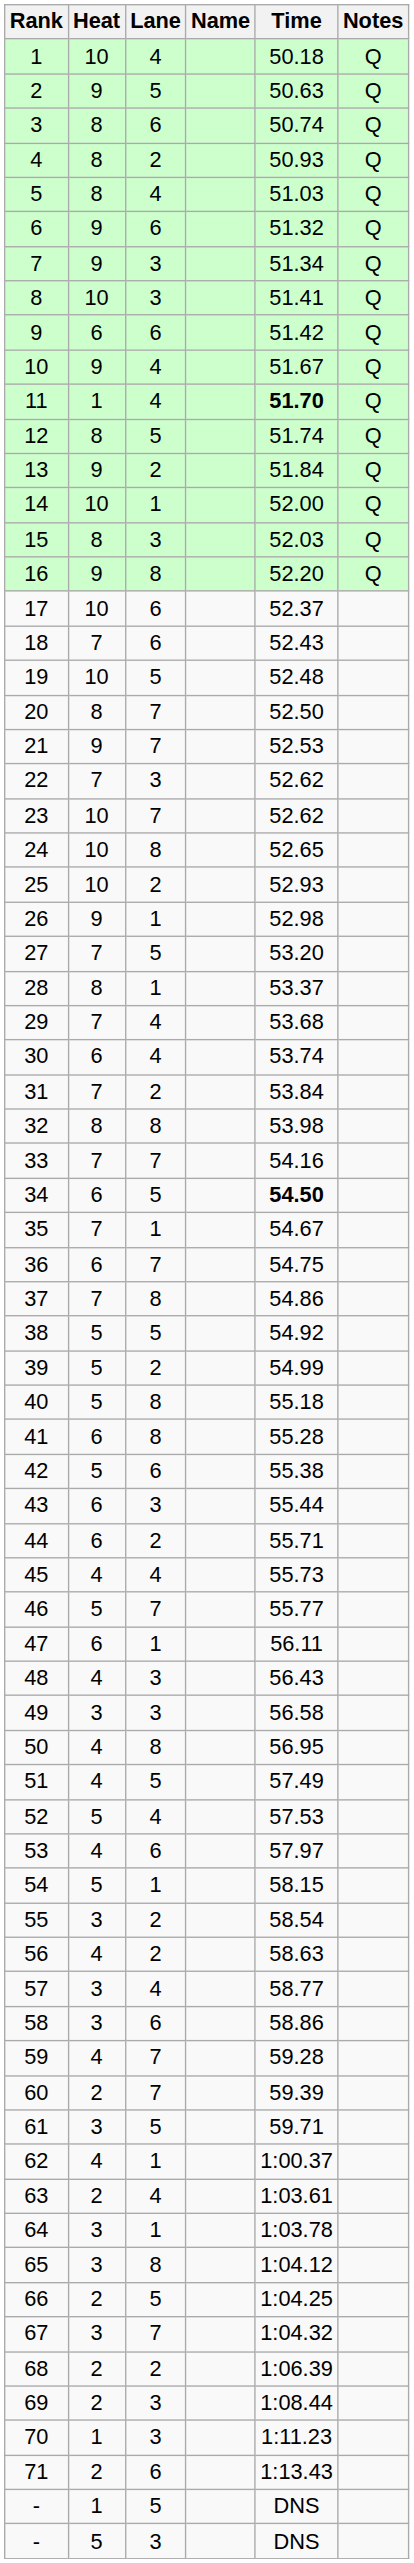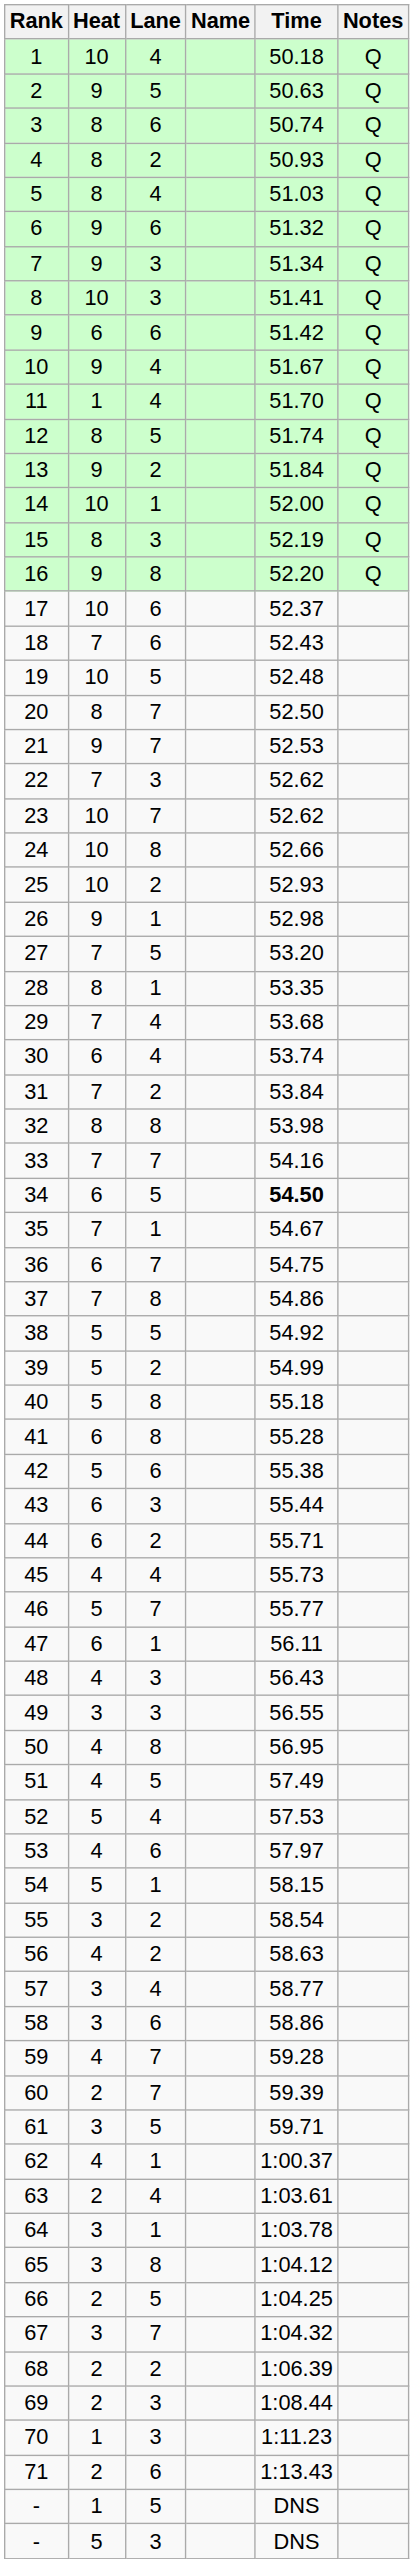 <table class="wikitable sortable" style="text-align:center">
 <tr>
 <th>Rank</th>
 <th>Heat</th>
 <th>Lane</th>
 <th>Name</th>
 <th>Time</th>
 <th>Notes</th>
 </tr>
 <tr bgcolor=ccffcc>
 <td>1</td>
 <td>10</td>
 <td>4</td>
 <td align=left></td>
 <td>50.18</td>
 <td>Q</td>
 </tr>
 <tr bgcolor=ccffcc>
 <td>2</td>
 <td>9</td>
 <td>5</td>
 <td align=left></td>
 <td>50.63</td>
 <td>Q</td>
 </tr>
 <tr bgcolor=ccffcc>
 <td>3</td>
 <td>8</td>
 <td>6</td>
 <td align=left></td>
 <td>50.74</td>
 <td>Q</td>
 </tr>
 <tr bgcolor=ccffcc>
 <td>4</td>
 <td>8</td>
 <td>2</td>
 <td align=left></td>
 <td>50.93</td>
 <td>Q</td>
 </tr>
 <tr bgcolor=ccffcc>
 <td>5</td>
 <td>8</td>
 <td>4</td>
 <td align=left></td>
 <td>51.03</td>
 <td>Q</td>
 </tr>
 <tr bgcolor=ccffcc>
 <td>6</td>
 <td>9</td>
 <td>6</td>
 <td align=left></td>
 <td>51.32</td>
 <td>Q</td>
 </tr>
 <tr bgcolor=ccffcc>
 <td>7</td>
 <td>9</td>
 <td>3</td>
 <td align=left></td>
 <td>51.34</td>
 <td>Q</td>
 </tr>
 <tr bgcolor=ccffcc>
 <td>8</td>
 <td>10</td>
 <td>3</td>
 <td align=left></td>
 <td>51.41</td>
 <td>Q</td>
 </tr>
 <tr bgcolor=ccffcc>
 <td>9</td>
 <td>6</td>
 <td>6</td>
 <td align=left></td>
 <td>51.42</td>
 <td>Q</td>
 </tr>
 <tr bgcolor=ccffcc>
 <td>10</td>
 <td>9</td>
 <td>4</td>
 <td align=left></td>
 <td>51.67</td>
 <td>Q</td>
 </tr>
 <tr bgcolor=ccffcc>
 <td>11</td>
 <td>1</td>
 <td>4</td>
 <td align=left></td>
-<td><strong>51.70</strong></td>
+<td>51.70</td>
 <td>Q</td>
 </tr>
 <tr bgcolor=ccffcc>
 <td>12</td>
 <td>8</td>
 <td>5</td>
 <td align=left></td>
 <td>51.74</td>
 <td>Q</td>
 </tr>
 <tr bgcolor=ccffcc>
 <td>13</td>
 <td>9</td>
 <td>2</td>
 <td align=left></td>
 <td>51.84</td>
 <td>Q</td>
 </tr>
 <tr bgcolor=ccffcc>
 <td>14</td>
 <td>10</td>
 <td>1</td>
 <td align=left></td>
 <td>52.00</td>
 <td>Q</td>
 </tr>
 <tr bgcolor=ccffcc>
 <td>15</td>
 <td>8</td>
 <td>3</td>
 <td align=left></td>
-<td>52.03</td>
+<td>52.19</td>
 <td>Q</td>
 </tr>
 <tr bgcolor=ccffcc>
 <td>16</td>
 <td>9</td>
 <td>8</td>
 <td align=left></td>
 <td>52.20</td>
 <td>Q</td>
 </tr>
 <tr>
 <td>17</td>
 <td>10</td>
 <td>6</td>
 <td align=left></td>
 <td>52.37</td>
 <td></td>
 </tr>
 <tr>
 <td>18</td>
 <td>7</td>
 <td>6</td>
 <td align=left></td>
 <td>52.43</td>
 <td></td>
 </tr>
 <tr>
 <td>19</td>
 <td>10</td>
 <td>5</td>
 <td align=left></td>
 <td>52.48</td>
 <td></td>
 </tr>
 <tr>
 <td>20</td>
 <td>8</td>
 <td>7</td>
 <td align=left></td>
 <td>52.50</td>
 <td></td>
 </tr>
 <tr>
 <td>21</td>
 <td>9</td>
 <td>7</td>
 <td align=left></td>
 <td>52.53</td>
 <td></td>
 </tr>
 <tr>
 <td>22</td>
 <td>7</td>
 <td>3</td>
 <td align=left></td>
 <td>52.62</td>
 <td></td>
 </tr>
 <tr>
 <td>23</td>
 <td>10</td>
 <td>7</td>
 <td align=left></td>
 <td>52.62</td>
 <td></td>
 </tr>
 <tr>
 <td>24</td>
 <td>10</td>
 <td>8</td>
 <td align=left></td>
-<td>52.65</td>
+<td>52.66</td>
 <td></td>
 </tr>
 <tr>
 <td>25</td>
 <td>10</td>
 <td>2</td>
 <td align=left></td>
 <td>52.93</td>
 <td></td>
 </tr>
 <tr>
 <td>26</td>
 <td>9</td>
 <td>1</td>
 <td align=left></td>
 <td>52.98</td>
 <td></td>
 </tr>
 <tr>
 <td>27</td>
 <td>7</td>
 <td>5</td>
 <td align=left></td>
 <td>53.20</td>
 <td></td>
 </tr>
 <tr>
 <td>28</td>
 <td>8</td>
 <td>1</td>
 <td align=left></td>
-<td>53.37</td>
+<td>53.35</td>
 <td></td>
 </tr>
 <tr>
 <td>29</td>
 <td>7</td>
 <td>4</td>
 <td align=left></td>
 <td>53.68</td>
 <td></td>
 </tr>
 <tr>
 <td>30</td>
 <td>6</td>
 <td>4</td>
 <td align=left></td>
 <td>53.74</td>
 <td></td>
 </tr>
 <tr>
 <td>31</td>
 <td>7</td>
 <td>2</td>
 <td align=left></td>
 <td>53.84</td>
 <td></td>
 </tr>
 <tr>
 <td>32</td>
 <td>8</td>
 <td>8</td>
 <td align=left></td>
 <td>53.98</td>
 <td></td>
 </tr>
 <tr>
 <td>33</td>
 <td>7</td>
 <td>7</td>
 <td align=left></td>
 <td>54.16</td>
 <td></td>
 </tr>
 <tr>
 <td>34</td>
 <td>6</td>
 <td>5</td>
 <td align=left></td>
 <td><strong>54.50</strong></td>
 <td></td>
 </tr>
 <tr>
 <td>35</td>
 <td>7</td>
 <td>1</td>
 <td align=left></td>
 <td>54.67</td>
 <td></td>
 </tr>
 <tr>
 <td>36</td>
 <td>6</td>
 <td>7</td>
 <td align=left></td>
 <td>54.75</td>
 <td></td>
 </tr>
 <tr>
 <td>37</td>
 <td>7</td>
 <td>8</td>
 <td align=left></td>
 <td>54.86</td>
 <td></td>
 </tr>
 <tr>
 <td>38</td>
 <td>5</td>
 <td>5</td>
 <td align=left></td>
 <td>54.92</td>
 <td></td>
 </tr>
 <tr>
 <td>39</td>
 <td>5</td>
 <td>2</td>
 <td align=left></td>
 <td>54.99</td>
 <td></td>
 </tr>
 <tr>
 <td>40</td>
 <td>5</td>
 <td>8</td>
 <td align=left></td>
 <td>55.18</td>
 <td></td>
 </tr>
 <tr>
 <td>41</td>
 <td>6</td>
 <td>8</td>
 <td align=left></td>
 <td>55.28</td>
 <td></td>
 </tr>
 <tr>
 <td>42</td>
 <td>5</td>
 <td>6</td>
 <td align=left></td>
 <td>55.38</td>
 <td></td>
 </tr>
 <tr>
 <td>43</td>
 <td>6</td>
 <td>3</td>
 <td align=left></td>
 <td>55.44</td>
 <td></td>
 </tr>
 <tr>
 <td>44</td>
 <td>6</td>
 <td>2</td>
 <td align=left></td>
 <td>55.71</td>
 <td></td>
 </tr>
 <tr>
 <td>45</td>
 <td>4</td>
 <td>4</td>
 <td align=left></td>
 <td>55.73</td>
 <td></td>
 </tr>
 <tr>
 <td>46</td>
 <td>5</td>
 <td>7</td>
 <td align=left></td>
 <td>55.77</td>
 <td></td>
 </tr>
 <tr>
 <td>47</td>
 <td>6</td>
 <td>1</td>
 <td align=left></td>
 <td>56.11</td>
 <td></td>
 </tr>
 <tr>
 <td>48</td>
 <td>4</td>
 <td>3</td>
 <td align=left></td>
 <td>56.43</td>
 <td></td>
 </tr>
 <tr>
 <td>49</td>
 <td>3</td>
 <td>3</td>
 <td align=left></td>
-<td>56.58</td>
+<td>56.55</td>
 <td></td>
 </tr>
 <tr>
 <td>50</td>
 <td>4</td>
 <td>8</td>
 <td align=left></td>
 <td>56.95</td>
 <td></td>
 </tr>
 <tr>
 <td>51</td>
 <td>4</td>
 <td>5</td>
 <td align=left></td>
 <td>57.49</td>
 <td></td>
 </tr>
 <tr>
 <td>52</td>
 <td>5</td>
 <td>4</td>
 <td align=left></td>
 <td>57.53</td>
 <td></td>
 </tr>
 <tr>
 <td>53</td>
 <td>4</td>
 <td>6</td>
 <td align=left></td>
 <td>57.97</td>
 <td></td>
 </tr>
 <tr>
 <td>54</td>
 <td>5</td>
 <td>1</td>
 <td align=left></td>
 <td>58.15</td>
 <td></td>
 </tr>
 <tr>
 <td>55</td>
 <td>3</td>
 <td>2</td>
 <td align=left></td>
 <td>58.54</td>
 <td></td>
 </tr>
 <tr>
 <td>56</td>
 <td>4</td>
 <td>2</td>
 <td align=left></td>
 <td>58.63</td>
 <td></td>
 </tr>
 <tr>
 <td>57</td>
 <td>3</td>
 <td>4</td>
 <td align=left></td>
 <td>58.77</td>
 <td></td>
 </tr>
 <tr>
 <td>58</td>
 <td>3</td>
 <td>6</td>
 <td align=left></td>
 <td>58.86</td>
 <td></td>
 </tr>
 <tr>
 <td>59</td>
 <td>4</td>
 <td>7</td>
 <td align=left></td>
 <td>59.28</td>
 <td></td>
 </tr>
 <tr>
 <td>60</td>
 <td>2</td>
 <td>7</td>
 <td align=left></td>
 <td>59.39</td>
 <td></td>
 </tr>
 <tr>
 <td>61</td>
 <td>3</td>
 <td>5</td>
 <td align=left></td>
 <td>59.71</td>
 <td></td>
 </tr>
 <tr>
 <td>62</td>
 <td>4</td>
 <td>1</td>
 <td align=left></td>
 <td>1:00.37</td>
 <td></td>
 </tr>
 <tr>
 <td>63</td>
 <td>2</td>
 <td>4</td>
 <td align=left></td>
 <td>1:03.61</td>
 <td></td>
 </tr>
 <tr>
 <td>64</td>
 <td>3</td>
 <td>1</td>
 <td align=left></td>
 <td>1:03.78</td>
 <td></td>
 </tr>
 <tr>
 <td>65</td>
 <td>3</td>
 <td>8</td>
 <td align=left></td>
 <td>1:04.12</td>
 <td></td>
 </tr>
 <tr>
 <td>66</td>
 <td>2</td>
 <td>5</td>
 <td align=left></td>
 <td>1:04.25</td>
 <td></td>
 </tr>
 <tr>
 <td>67</td>
 <td>3</td>
 <td>7</td>
 <td align=left></td>
 <td>1:04.32</td>
 <td></td>
 </tr>
 <tr>
 <td>68</td>
 <td>2</td>
 <td>2</td>
 <td align=left></td>
 <td>1:06.39</td>
 <td></td>
 </tr>
 <tr>
 <td>69</td>
 <td>2</td>
 <td>3</td>
 <td align=left></td>
 <td>1:08.44</td>
 <td></td>
 </tr>
 <tr>
 <td>70</td>
 <td>1</td>
 <td>3</td>
 <td align=left></td>
 <td>1:11.23</td>
 <td></td>
 </tr>
 <tr>
 <td>71</td>
 <td>2</td>
 <td>6</td>
 <td align=left></td>
 <td>1:13.43</td>
 <td></td>
 </tr>
 <tr>
 <td>-</td>
 <td>1</td>
 <td>5</td>
 <td align=left></td>
 <td>DNS</td>
 <td></td>
 </tr>
 <tr>
 <td>-</td>
 <td>5</td>
 <td>3</td>
 <td align=left></td>
 <td>DNS</td>
 <td></td>
 </tr>
 </table>
